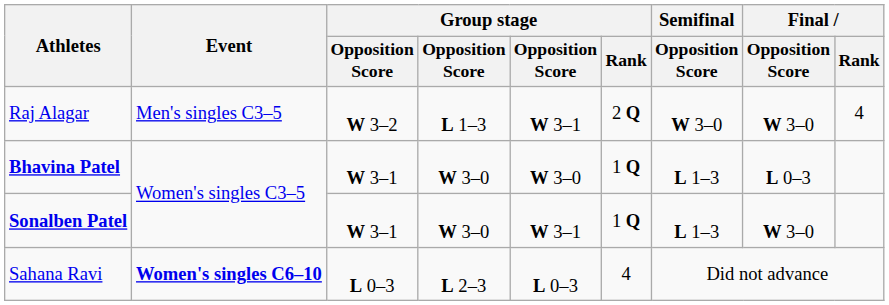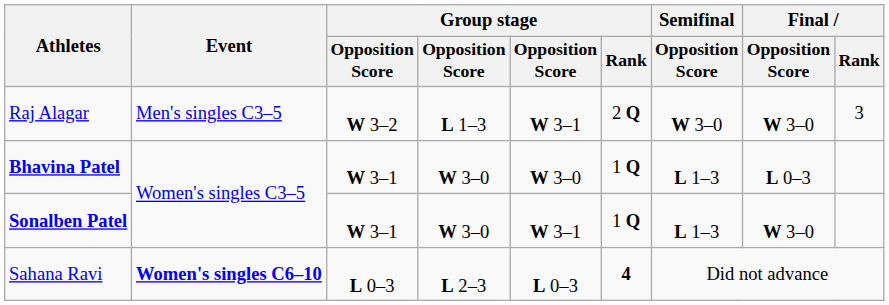 <table class=wikitable style=font-size:88%;text-align:center>
 <tr>
 <th rowspan=2>Athletes</th>
 <th rowspan=2>Event</th>
 <th colspan=4>Group stage</th>
 <th>Semifinal</th>
 <th colspan=2>Final / </th>
 </tr>
 <tr style=font-size:95%>
 <th>Opposition<br>Score</th>
 <th>Opposition<br>Score</th>
 <th>Opposition<br>Score</th>
 <th>Rank</th>
 <th>Opposition<br>Score</th>
 <th>Opposition<br>Score</th>
 <th>Rank</th>
 </tr>
 <tr>
 <td align=left><a href='#'>Raj Alagar</a></td>
 <td align=left><a href='#'>Men's singles C3–5</a></td>
 <td><br><strong>W</strong> 3–2</td>
 <td><br><strong>L</strong> 1–3</td>
 <td><br><strong>W</strong> 3–1</td>
 <td>2 <strong>Q</strong></td>
 <td><br><strong>W</strong> 3–0</td>
 <td><br><strong>W</strong> 3–0</td>
-<td>4</td>
+<td>3</td>
 </tr>
 <tr>
 <td align=left><strong><a href='#'>Bhavina Patel</a></strong></td>
 <td align=left rowspan=2><a href='#'>Women's singles C3–5</a></td>
 <td><br><strong>W</strong> 3–1</td>
 <td><br><strong>W</strong> 3–0</td>
 <td><br><strong>W</strong> 3–0</td>
 <td>1 <strong>Q</strong></td>
 <td><br><strong>L</strong> 1–3</td>
 <td><br><strong>L</strong> 0–3</td>
 <td></td>
 </tr>
 <tr>
 <td align=left><strong><a href='#'>Sonalben Patel</a></strong></td>
 <td><br><strong>W</strong> 3–1</td>
 <td><br><strong>W</strong> 3–0</td>
 <td><br><strong>W</strong> 3–1</td>
 <td>1 <strong>Q</strong></td>
 <td><br><strong>L</strong> 1–3</td>
 <td><br> <strong>W</strong> 3–0</td>
 <td></td>
 </tr>
 <tr>
 <td align=left><a href='#'>Sahana Ravi</a></td>
 <td align=left><strong><a href='#'>Women's singles C6–10</a></strong></td>
 <td><br><strong>L</strong> 0–3</td>
 <td><br><strong>L</strong> 2–3</td>
 <td><br><strong>L</strong> 0–3</td>
-<td>4</td>
+<td><strong>4</strong></td>
 <td colspan=3>Did not advance</td>
 </tr>
 </table>
